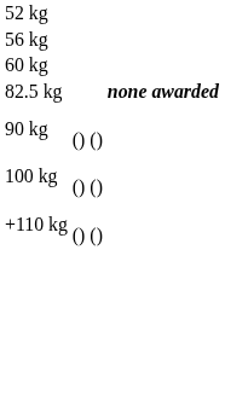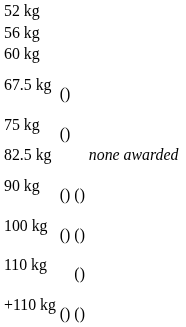 <table>
 <tr>
 <td>52 kg<br></td>
 <td></td>
 <td></td>
 <td></td>
 </tr>
 <tr>
 <td>56 kg<br></td>
 <td></td>
 <td></td>
 <td></td>
 </tr>
 <tr>
 <td>60 kg<br></td>
 <td></td>
 <td></td>
 <td></td>
 </tr>
 <tr>
+<td>67.5 kg<br></td>
+<td><br>()</td>
+<td></td>
+<td></td>
+</tr>
+<tr>
+<td>75 kg<br></td>
+<td><br>()</td>
+<td></td>
+<td></td>
+</tr>
+<tr>
 <td>82.5 kg<br></td>
 <td></td>
 <td></td>
-<td><strong><em>none awarded</em> </strong></td>
+<td><em>none awarded</em> </td>
 </tr>
 <tr>
 <td>90 kg<br></td>
 <td><br>()</td>
 <td><br>()</td>
 <td></td>
 </tr>
 <tr>
 <td>100 kg<br></td>
 <td><br>()</td>
 <td><br>()</td>
 <td></td>
 </tr>
 <tr>
+<td>110 kg<br></td>
+<td></td>
+<td><br>()</td>
+<td></td>
+</tr>
+<tr>
 <td>+110 kg<br></td>
 <td><br>()</td>
 <td><br>()</td>
 <td></td>
 </tr>
 </table>
